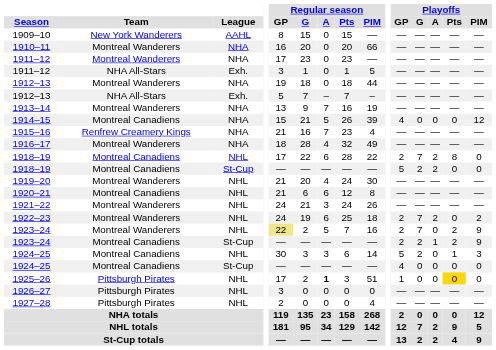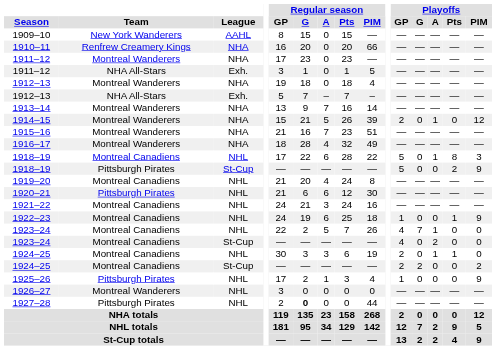 <table border="0" cellpadding="1" cellspacing="0" style="text-align:center; width:50em">
 <tr bgcolor="#e0e0e0">
 <th colspan="3" bgcolor="#ffffff"> </th>
 <th rowspan="99" bgcolor="#ffffff"> </th>
 <th colspan="5"><a href='#'>Regular season</a></th>
 <th rowspan="99" bgcolor="#ffffff"> </th>
 <th colspan="5"><a href='#'>Playoffs</a></th>
 </tr>
 <tr bgcolor="#e0e0e0">
 <th><a href='#'>Season</a></th>
 <th>Team</th>
 <th>League</th>
 <th>GP</th>
 <th><a href='#'>G</a></th>
 <th><a href='#'>A</a></th>
 <th><a href='#'>Pts</a></th>
 <th><a href='#'>PIM</a></th>
 <th>GP</th>
 <th>G</th>
 <th>A</th>
 <th>Pts</th>
 <th>PIM</th>
 </tr>
 <tr>
 <td>1909–10</td>
 <td><a href='#'>New York Wanderers</a></td>
 <td><a href='#'>AAHL</a></td>
 <td>8</td>
 <td>15</td>
 <td>0</td>
 <td>15</td>
 <td>—</td>
 <td>—</td>
 <td>—</td>
 <td>—</td>
 <td>—</td>
 <td>—</td>
 </tr>
 <tr bgcolor="#f0f0f0">
 <td><a href='#'>1910–11</a></td>
-<td>Montreal Wanderers</td>
+<td><a href='#'>Renfrew Creamery Kings</a></td>
 <td><a href='#'>NHA</a></td>
 <td>16</td>
 <td>20</td>
 <td>0</td>
 <td>20</td>
 <td>66</td>
 <td>—</td>
 <td>—</td>
 <td>—</td>
 <td>—</td>
 <td>—</td>
 </tr>
 <tr>
 <td><a href='#'>1911–12</a></td>
 <td><a href='#'>Montreal Wanderers</a></td>
 <td>NHA</td>
 <td>17</td>
 <td>23</td>
 <td>0</td>
 <td>23</td>
 <td>—</td>
 <td>—</td>
 <td>—</td>
 <td>—</td>
 <td>—</td>
 <td>—</td>
 </tr>
 <tr bgcolor="#f0f0f0">
 <td>1911–12</td>
 <td>NHA All-Stars</td>
 <td>Exh.</td>
 <td>3</td>
 <td>1</td>
 <td>0</td>
 <td>1</td>
 <td>5</td>
 <td>—</td>
 <td>—</td>
 <td>—</td>
 <td>—</td>
 <td>—</td>
 </tr>
 <tr>
 <td><a href='#'>1912–13</a></td>
 <td>Montreal Wanderers</td>
 <td>NHA</td>
 <td>19</td>
 <td>18</td>
 <td>0</td>
 <td>18</td>
-<td>44</td>
+<td>4</td>
 <td>—</td>
 <td>—</td>
 <td>—</td>
 <td>—</td>
 <td>—</td>
 </tr>
 <tr bgcolor="#f0f0f0">
 <td>1912–13</td>
 <td>NHA All-Stars</td>
 <td>Exh.</td>
 <td>5</td>
 <td>7</td>
 <td>–</td>
 <td>7</td>
 <td>–</td>
 <td>—</td>
 <td>—</td>
 <td>—</td>
 <td>—</td>
 <td>—</td>
 </tr>
 <tr>
 <td><a href='#'>1913–14</a></td>
 <td>Montreal Wanderers</td>
 <td>NHA</td>
 <td>13</td>
 <td>9</td>
 <td>7</td>
 <td>16</td>
-<td>19</td>
+<td>14</td>
 <td>—</td>
 <td>—</td>
 <td>—</td>
 <td>—</td>
 <td>—</td>
 </tr>
 <tr bgcolor="#f0f0f0">
 <td><a href='#'>1914–15</a></td>
-<td>Montreal Canadiens</td>
+<td>Montreal Wanderers</td>
 <td>NHA</td>
 <td>15</td>
 <td>21</td>
 <td>5</td>
 <td>26</td>
 <td>39</td>
-<td>4</td>
+<td>2</td>
 <td>0</td>
-<td>0</td>
+<td>1</td>
 <td>0</td>
 <td>12</td>
 </tr>
 <tr>
 <td><a href='#'>1915–16</a></td>
-<td><a href='#'>Renfrew Creamery Kings</a></td>
+<td>Montreal Wanderers</td>
 <td>NHA</td>
 <td>21</td>
 <td>16</td>
 <td>7</td>
 <td>23</td>
-<td>4</td>
+<td>51</td>
 <td>—</td>
 <td>—</td>
 <td>—</td>
 <td>—</td>
 <td>—</td>
 </tr>
 <tr bgcolor="#f0f0f0">
 <td><a href='#'>1916–17</a></td>
 <td>Montreal Wanderers</td>
 <td>NHA</td>
 <td>18</td>
 <td>28</td>
 <td>4</td>
 <td>32</td>
 <td>49</td>
 <td>—</td>
 <td>—</td>
 <td>—</td>
 <td>—</td>
 <td>—</td>
 </tr>
 <tr>
 <td><a href='#'>1918–19</a></td>
 <td><a href='#'>Montreal Canadiens</a></td>
 <td><a href='#'>NHL</a></td>
 <td>17</td>
 <td>22</td>
 <td>6</td>
 <td>28</td>
 <td>22</td>
-<td>2</td>
-<td>7</td>
-<td>2</td>
+<td>5</td>
+<td>0</td>
+<td>1</td>
 <td>8</td>
-<td>0</td>
+<td>3</td>
 </tr>
 <tr bgcolor="#f0f0f0">
 <td><a href='#'>1918–19</a></td>
-<td>Montreal Canadiens</td>
+<td>Pittsburgh Pirates</td>
 <td><a href='#'>St-Cup</a></td>
 <td>—</td>
 <td>—</td>
 <td>—</td>
 <td>—</td>
 <td>—</td>
 <td>5</td>
-<td>2</td>
-<td>2</td>
 <td>0</td>
 <td>0</td>
+<td>2</td>
+<td>9</td>
 </tr>
 <tr>
 <td><a href='#'>1919–20</a></td>
-<td>Montreal Wanderers</td>
+<td>Montreal Canadiens</td>
 <td>NHL</td>
 <td>21</td>
 <td>20</td>
 <td>4</td>
 <td>24</td>
-<td>30</td>
+<td>8</td>
 <td>—</td>
 <td>—</td>
 <td>—</td>
 <td>—</td>
 <td>—</td>
 </tr>
 <tr bgcolor="#f0f0f0">
 <td><a href='#'>1920–21</a></td>
-<td>Montreal Canadiens</td>
+<td><a href='#'>Pittsburgh Pirates</a></td>
 <td>NHL</td>
 <td>21</td>
 <td>6</td>
 <td>6</td>
 <td>12</td>
-<td>8</td>
+<td>30</td>
 <td>—</td>
 <td>—</td>
 <td>—</td>
 <td>—</td>
 <td>—</td>
 </tr>
 <tr>
 <td><a href='#'>1921–22</a></td>
-<td>Montreal Wanderers</td>
+<td>Montreal Canadiens</td>
 <td>NHL</td>
 <td>24</td>
 <td>21</td>
 <td>3</td>
 <td>24</td>
-<td>26</td>
+<td>16</td>
 <td>—</td>
 <td>—</td>
 <td>—</td>
 <td>—</td>
 <td>—</td>
 </tr>
 <tr bgcolor="#f0f0f0">
 <td><a href='#'>1922–23</a></td>
-<td>Montreal Wanderers</td>
+<td>Montreal Canadiens</td>
 <td>NHL</td>
 <td>24</td>
 <td>19</td>
 <td>6</td>
 <td>25</td>
 <td>18</td>
-<td>2</td>
-<td>7</td>
-<td>2</td>
+<td>1</td>
 <td>0</td>
-<td>2</td>
+<td>0</td>
+<td>1</td>
+<td>9</td>
 </tr>
 <tr>
 <td><a href='#'>1923–24</a></td>
-<td>Montreal Wanderers</td>
+<td>Montreal Canadiens</td>
 <td>NHL</td>
-<td style="background: khaki;">22</td>
+<td>22</td>
 <td>2</td>
 <td>5</td>
 <td>7</td>
-<td>16</td>
-<td>2</td>
+<td>26</td>
+<td>4</td>
 <td>7</td>
+<td>1</td>
 <td>0</td>
-<td>2</td>
-<td>9</td>
+<td>0</td>
 </tr>
 <tr bgcolor="#f0f0f0">
 <td><a href='#'>1923–24</a></td>
 <td>Montreal Canadiens</td>
 <td>St-Cup</td>
 <td>—</td>
 <td>—</td>
 <td>—</td>
 <td>—</td>
 <td>—</td>
+<td>4</td>
+<td>0</td>
 <td>2</td>
-<td>2</td>
-<td>1</td>
-<td>2</td>
-<td>9</td>
+<td>0</td>
+<td>0</td>
 </tr>
 <tr>
 <td><a href='#'>1924–25</a></td>
 <td>Montreal Canadiens</td>
 <td>NHL</td>
 <td>30</td>
 <td>3</td>
 <td>3</td>
 <td>6</td>
-<td>14</td>
-<td>5</td>
+<td>19</td>
 <td>2</td>
 <td>0</td>
 <td>1</td>
-<td>3</td>
+<td>1</td>
+<td>0</td>
 </tr>
 <tr bgcolor="#f0f0f0">
 <td><a href='#'>1924–25</a></td>
 <td>Montreal Canadiens</td>
 <td>St-Cup</td>
 <td>—</td>
 <td>—</td>
 <td>—</td>
 <td>—</td>
 <td>—</td>
-<td>4</td>
+<td>2</td>
+<td>2</td>
 <td>0</td>
 <td>0</td>
-<td>0</td>
-<td>0</td>
+<td>2</td>
 </tr>
 <tr>
 <td><a href='#'>1925–26</a></td>
 <td><a href='#'>Pittsburgh Pirates</a></td>
 <td>NHL</td>
 <td>17</td>
 <td>2</td>
-<td><strong>1</strong></td>
+<td>1</td>
 <td>3</td>
-<td>51</td>
+<td>4</td>
 <td>1</td>
 <td>0</td>
 <td>0</td>
-<td style="background: gold;">0</td>
 <td>0</td>
+<td>9</td>
 </tr>
 <tr bgcolor="#f0f0f0">
 <td><a href='#'>1926–27</a></td>
-<td>Pittsburgh Pirates</td>
+<td>Montreal Wanderers</td>
 <td>NHL</td>
 <td>3</td>
 <td>0</td>
 <td>0</td>
 <td>0</td>
 <td>0</td>
 <td>—</td>
 <td>—</td>
 <td>—</td>
 <td>—</td>
 <td>—</td>
 </tr>
 <tr>
 <td><a href='#'>1927–28</a></td>
 <td>Pittsburgh Pirates</td>
 <td>NHL</td>
 <td>2</td>
+<td><strong>0</strong></td>
 <td>0</td>
 <td>0</td>
-<td>0</td>
-<td>4</td>
+<td>44</td>
 <td>—</td>
 <td>—</td>
 <td>—</td>
 <td>—</td>
 <td>—</td>
 </tr>
 <tr bgcolor="#e0e0e0">
 <th colspan="3">NHA totals</th>
 <th>119</th>
 <th>135</th>
 <th>23</th>
 <th>158</th>
 <th>268</th>
 <th>2</th>
 <th>0</th>
 <th>0</th>
 <th>0</th>
 <th>12</th>
 </tr>
 <tr bgcolor="#e0e0e0">
 <th colspan="3">NHL totals</th>
 <th>181</th>
 <th>95</th>
 <th>34</th>
 <th>129</th>
 <th>142</th>
 <th>12</th>
 <th>7</th>
 <th>2</th>
 <th>9</th>
 <th>5</th>
 </tr>
 <tr bgcolor="#e0e0e0">
 <th colspan="3">St-Cup totals</th>
 <th>—</th>
 <th>—</th>
 <th>—</th>
 <th>—</th>
 <th>—</th>
 <th>13</th>
 <th>2</th>
 <th>2</th>
 <th>4</th>
 <th>9</th>
 </tr>
 </table>
